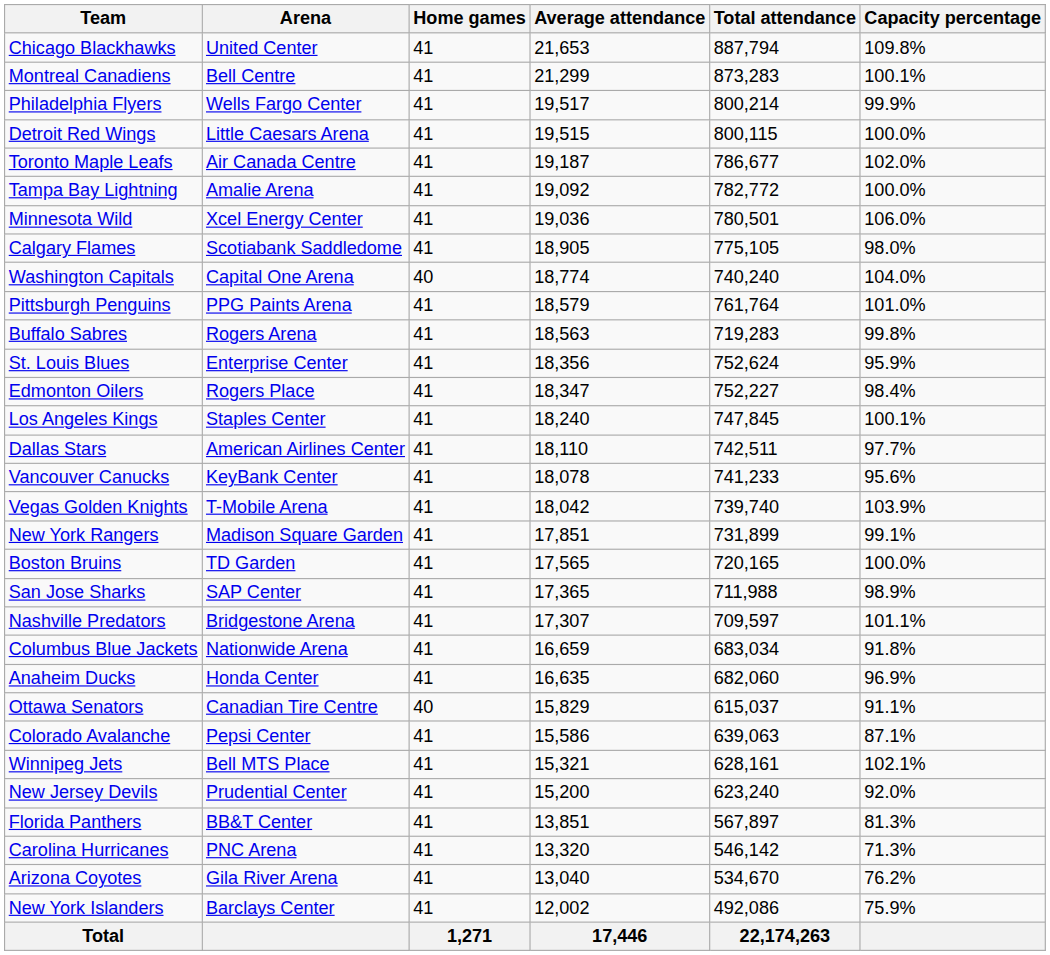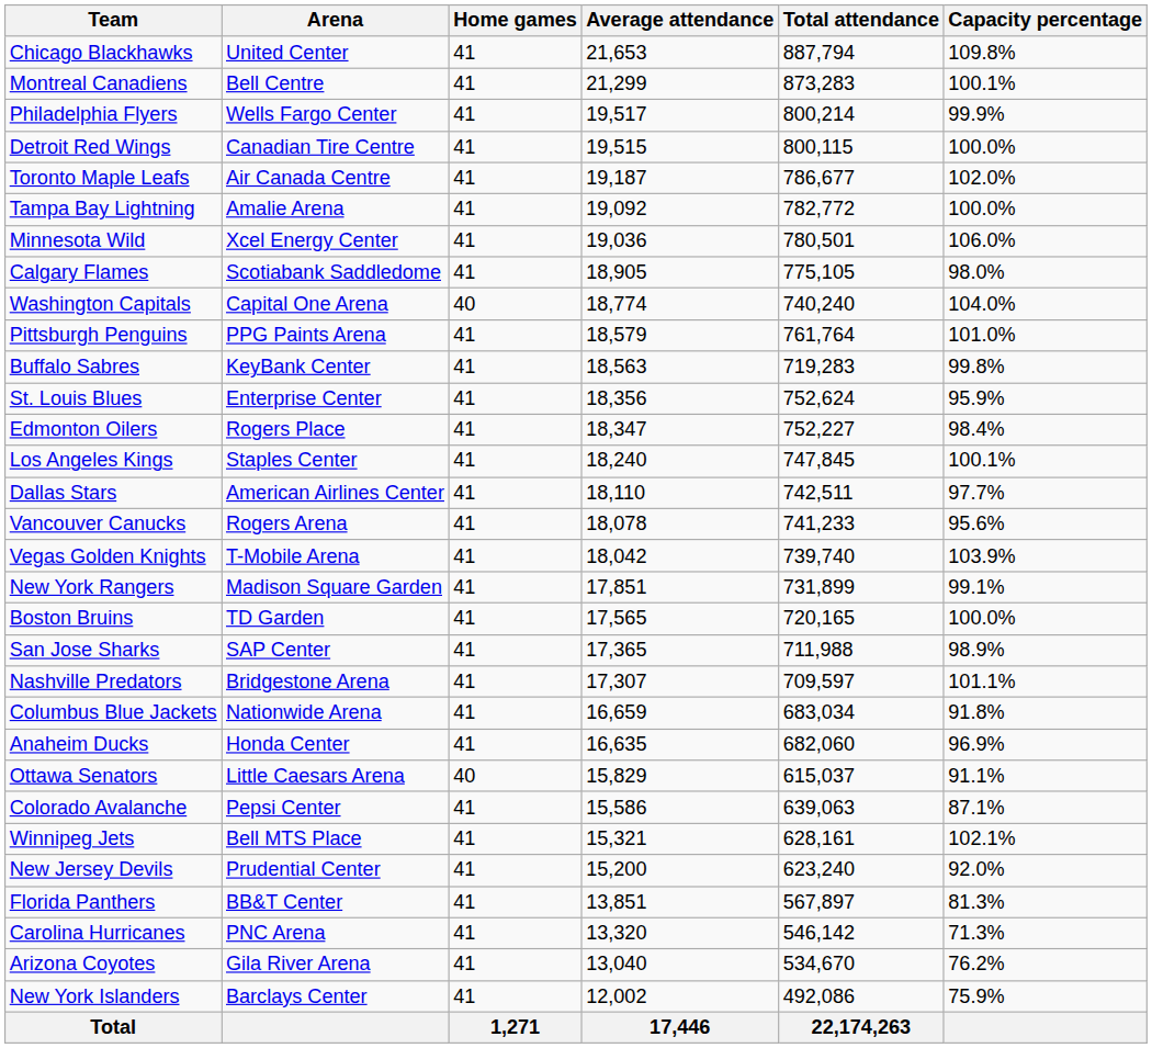 <table class="wikitable sortable">
 <tr>
 <th>Team</th>
 <th>Arena</th>
 <th>Home games</th>
 <th>Average attendance</th>
 <th>Total attendance</th>
 <th data-sort-type="number">Capacity percentage</th>
 </tr>
 <tr>
 <td><a href='#'>Chicago Blackhawks</a></td>
 <td><a href='#'>United Center</a></td>
 <td>41</td>
 <td>21,653</td>
 <td>887,794</td>
 <td>109.8%</td>
 </tr>
 <tr>
 <td><a href='#'>Montreal Canadiens</a></td>
 <td><a href='#'>Bell Centre</a></td>
 <td>41</td>
 <td>21,299</td>
 <td>873,283</td>
 <td>100.1%</td>
 </tr>
 <tr>
 <td><a href='#'>Philadelphia Flyers</a></td>
 <td><a href='#'>Wells Fargo Center</a></td>
 <td>41</td>
 <td>19,517</td>
 <td>800,214</td>
 <td>99.9%</td>
 </tr>
 <tr>
 <td><a href='#'>Detroit Red Wings</a></td>
-<td><a href='#'>Little Caesars Arena</a></td>
+<td><a href='#'>Canadian Tire Centre</a></td>
 <td>41</td>
 <td>19,515</td>
 <td>800,115</td>
 <td>100.0%</td>
 </tr>
 <tr>
 <td><a href='#'>Toronto Maple Leafs</a></td>
 <td><a href='#'>Air Canada Centre</a></td>
 <td>41</td>
 <td>19,187</td>
 <td>786,677</td>
 <td>102.0%</td>
 </tr>
 <tr>
 <td><a href='#'>Tampa Bay Lightning</a></td>
 <td><a href='#'>Amalie Arena</a></td>
 <td>41</td>
 <td>19,092</td>
 <td>782,772</td>
 <td>100.0%</td>
 </tr>
 <tr>
 <td><a href='#'>Minnesota Wild</a></td>
 <td><a href='#'>Xcel Energy Center</a></td>
 <td>41</td>
 <td>19,036</td>
 <td>780,501</td>
 <td>106.0%</td>
 </tr>
 <tr>
 <td><a href='#'>Calgary Flames</a></td>
 <td><a href='#'>Scotiabank Saddledome</a></td>
 <td>41</td>
 <td>18,905</td>
 <td>775,105</td>
 <td>98.0%</td>
 </tr>
 <tr>
 <td><a href='#'>Washington Capitals</a></td>
 <td><a href='#'>Capital One Arena</a></td>
 <td>40</td>
 <td>18,774</td>
 <td>740,240</td>
 <td>104.0%</td>
 </tr>
 <tr>
 <td><a href='#'>Pittsburgh Penguins</a></td>
 <td><a href='#'>PPG Paints Arena</a></td>
 <td>41</td>
 <td>18,579</td>
 <td>761,764</td>
 <td>101.0%</td>
 </tr>
 <tr>
 <td><a href='#'>Buffalo Sabres</a></td>
-<td><a href='#'>Rogers Arena</a></td>
+<td><a href='#'>KeyBank Center</a></td>
 <td>41</td>
 <td>18,563</td>
 <td>719,283</td>
 <td>99.8%</td>
 </tr>
 <tr>
 <td><a href='#'>St. Louis Blues</a></td>
 <td><a href='#'>Enterprise Center</a></td>
 <td>41</td>
 <td>18,356</td>
 <td>752,624</td>
 <td>95.9%</td>
 </tr>
 <tr>
 <td><a href='#'>Edmonton Oilers</a></td>
 <td><a href='#'>Rogers Place</a></td>
 <td>41</td>
 <td>18,347</td>
 <td>752,227</td>
 <td>98.4%</td>
 </tr>
 <tr>
 <td><a href='#'>Los Angeles Kings</a></td>
 <td><a href='#'>Staples Center</a></td>
 <td>41</td>
 <td>18,240</td>
 <td>747,845</td>
 <td>100.1%</td>
 </tr>
 <tr>
 <td><a href='#'>Dallas Stars</a></td>
 <td><a href='#'>American Airlines Center</a></td>
 <td>41</td>
 <td>18,110</td>
 <td>742,511</td>
 <td>97.7%</td>
 </tr>
 <tr>
 <td><a href='#'>Vancouver Canucks</a></td>
-<td><a href='#'>KeyBank Center</a></td>
+<td><a href='#'>Rogers Arena</a></td>
 <td>41</td>
 <td>18,078</td>
 <td>741,233</td>
 <td>95.6%</td>
 </tr>
 <tr>
 <td><a href='#'>Vegas Golden Knights</a></td>
 <td><a href='#'>T-Mobile Arena</a></td>
 <td>41</td>
 <td>18,042</td>
 <td>739,740</td>
 <td>103.9%</td>
 </tr>
 <tr>
 <td><a href='#'>New York Rangers</a></td>
 <td><a href='#'>Madison Square Garden</a></td>
 <td>41</td>
 <td>17,851</td>
 <td>731,899</td>
 <td>99.1%</td>
 </tr>
 <tr>
 <td><a href='#'>Boston Bruins</a></td>
 <td><a href='#'>TD Garden</a></td>
 <td>41</td>
 <td>17,565</td>
 <td>720,165</td>
 <td>100.0%</td>
 </tr>
 <tr>
 <td><a href='#'>San Jose Sharks</a></td>
 <td><a href='#'>SAP Center</a></td>
 <td>41</td>
 <td>17,365</td>
 <td>711,988</td>
 <td>98.9%</td>
 </tr>
 <tr>
 <td><a href='#'>Nashville Predators</a></td>
 <td><a href='#'>Bridgestone Arena</a></td>
 <td>41</td>
 <td>17,307</td>
 <td>709,597</td>
 <td>101.1%</td>
 </tr>
 <tr>
 <td><a href='#'>Columbus Blue Jackets</a></td>
 <td><a href='#'>Nationwide Arena</a></td>
 <td>41</td>
 <td>16,659</td>
 <td>683,034</td>
 <td>91.8%</td>
 </tr>
 <tr>
 <td><a href='#'>Anaheim Ducks</a></td>
 <td><a href='#'>Honda Center</a></td>
 <td>41</td>
 <td>16,635</td>
 <td>682,060</td>
 <td>96.9%</td>
 </tr>
 <tr>
 <td><a href='#'>Ottawa Senators</a></td>
-<td><a href='#'>Canadian Tire Centre</a></td>
+<td><a href='#'>Little Caesars Arena</a></td>
 <td>40</td>
 <td>15,829</td>
 <td>615,037</td>
 <td>91.1%</td>
 </tr>
 <tr>
 <td><a href='#'>Colorado Avalanche</a></td>
 <td><a href='#'>Pepsi Center</a></td>
 <td>41</td>
 <td>15,586</td>
 <td>639,063</td>
 <td>87.1%</td>
 </tr>
 <tr>
 <td><a href='#'>Winnipeg Jets</a></td>
 <td><a href='#'>Bell MTS Place</a></td>
 <td>41</td>
 <td>15,321</td>
 <td>628,161</td>
 <td>102.1%</td>
 </tr>
 <tr>
 <td><a href='#'>New Jersey Devils</a></td>
 <td><a href='#'>Prudential Center</a></td>
 <td>41</td>
 <td>15,200</td>
 <td>623,240</td>
 <td>92.0%</td>
 </tr>
 <tr>
 <td><a href='#'>Florida Panthers</a></td>
 <td><a href='#'>BB&T Center</a></td>
 <td>41</td>
 <td>13,851</td>
 <td>567,897</td>
 <td>81.3%</td>
 </tr>
 <tr>
 <td><a href='#'>Carolina Hurricanes</a></td>
 <td><a href='#'>PNC Arena</a></td>
 <td>41</td>
 <td>13,320</td>
 <td>546,142</td>
 <td>71.3%</td>
 </tr>
 <tr>
 <td><a href='#'>Arizona Coyotes</a></td>
 <td><a href='#'>Gila River Arena</a></td>
 <td>41</td>
 <td>13,040</td>
 <td>534,670</td>
 <td>76.2%</td>
 </tr>
 <tr>
 <td><a href='#'>New York Islanders</a></td>
 <td><a href='#'>Barclays Center</a></td>
 <td>41</td>
 <td>12,002</td>
 <td>492,086</td>
 <td>75.9%</td>
 </tr>
 <tr>
 <th>Total</th>
 <th></th>
 <th>1,271</th>
 <th>17,446</th>
 <th>22,174,263</th>
 <th></th>
 </tr>
 </table>
